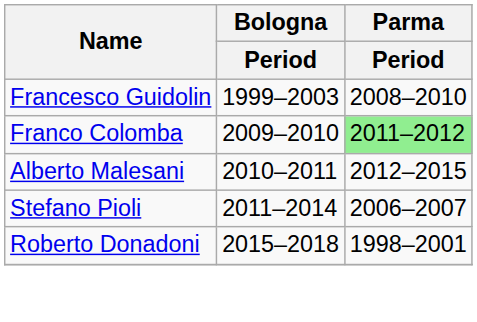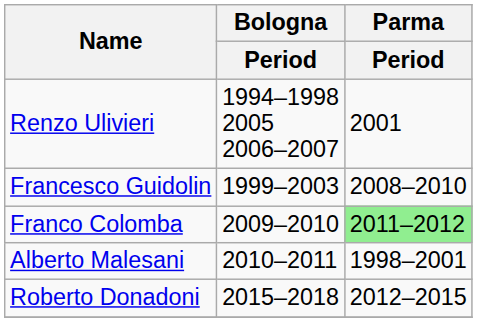 <table class="wikitable" border="1">
 <tr>
 <th rowspan=2>Name</th>
 <th colspan=1>Bologna</th>
 <th colspan=1>Parma</th>
 </tr>
 <tr>
 <th>Period</th>
 <th>Period</th>
+</tr>
+<tr>
+<td align=left> <a href='#'>Renzo Ulivieri</a></td>
+<td>1994–1998<br>2005<br>2006–2007</td>
+<td>2001</td>
 </tr>
 <tr>
 <td align=left> <a href='#'>Francesco Guidolin</a></td>
 <td>1999–2003</td>
 <td>2008–2010</td>
 </tr>
 <tr>
 <td align=left> <a href='#'>Franco Colomba</a></td>
 <td>2009–2010</td>
 <td style="background: lightgreen;">2011–2012</td>
 </tr>
 <tr>
 <td align=left> <a href='#'>Alberto Malesani</a></td>
 <td>2010–2011</td>
-<td>2012–2015</td>
-</tr>
-<tr>
-<td align=left> <a href='#'>Stefano Pioli</a></td>
-<td>2011–2014</td>
-<td>2006–2007</td>
+<td>1998–2001</td>
 </tr>
 <tr>
 <td align=left> <a href='#'>Roberto Donadoni</a></td>
 <td>2015–2018</td>
-<td>1998–2001</td>
+<td>2012–2015</td>
 </tr>
 <tr>
 </tr>
 </table>
